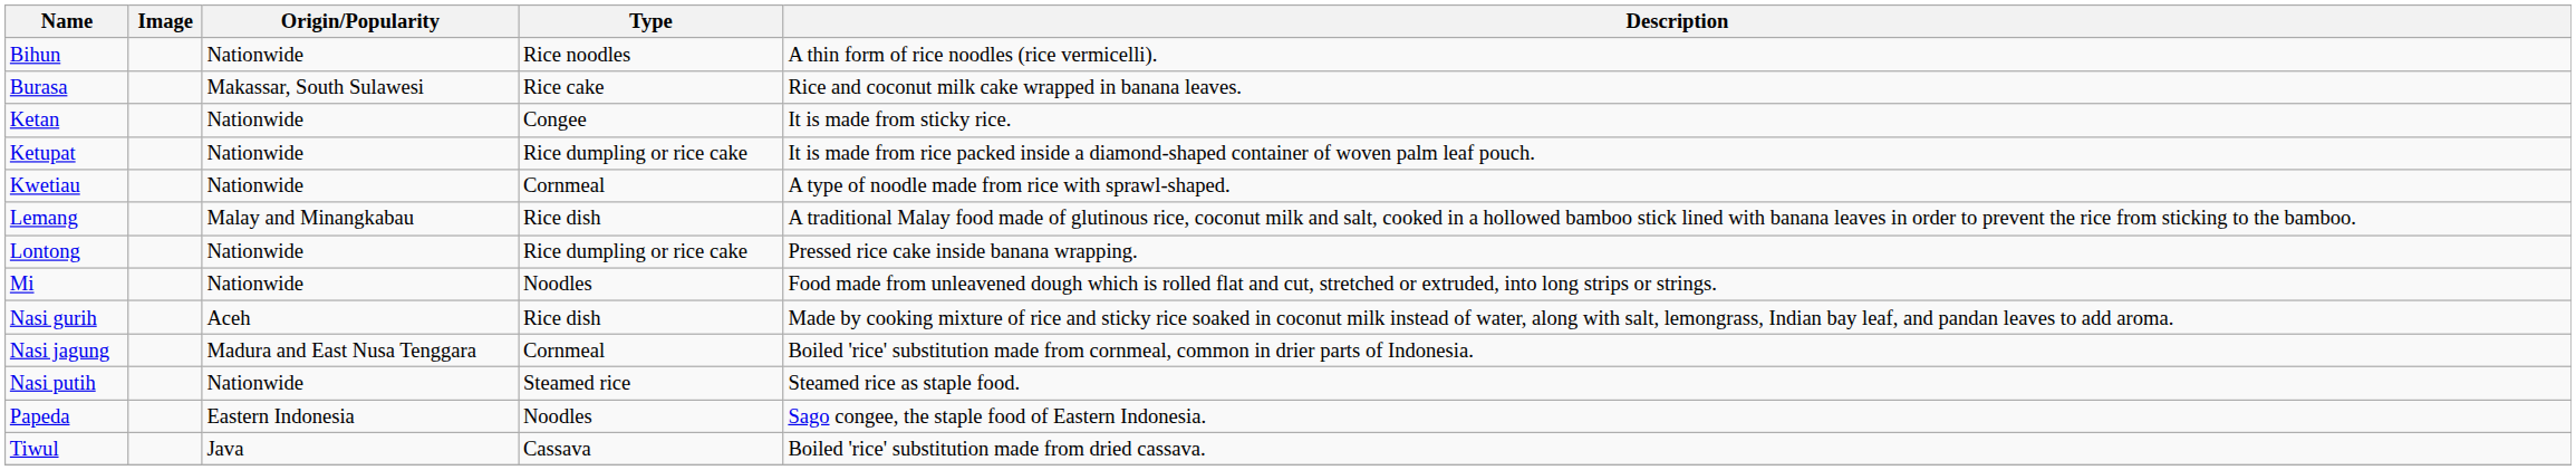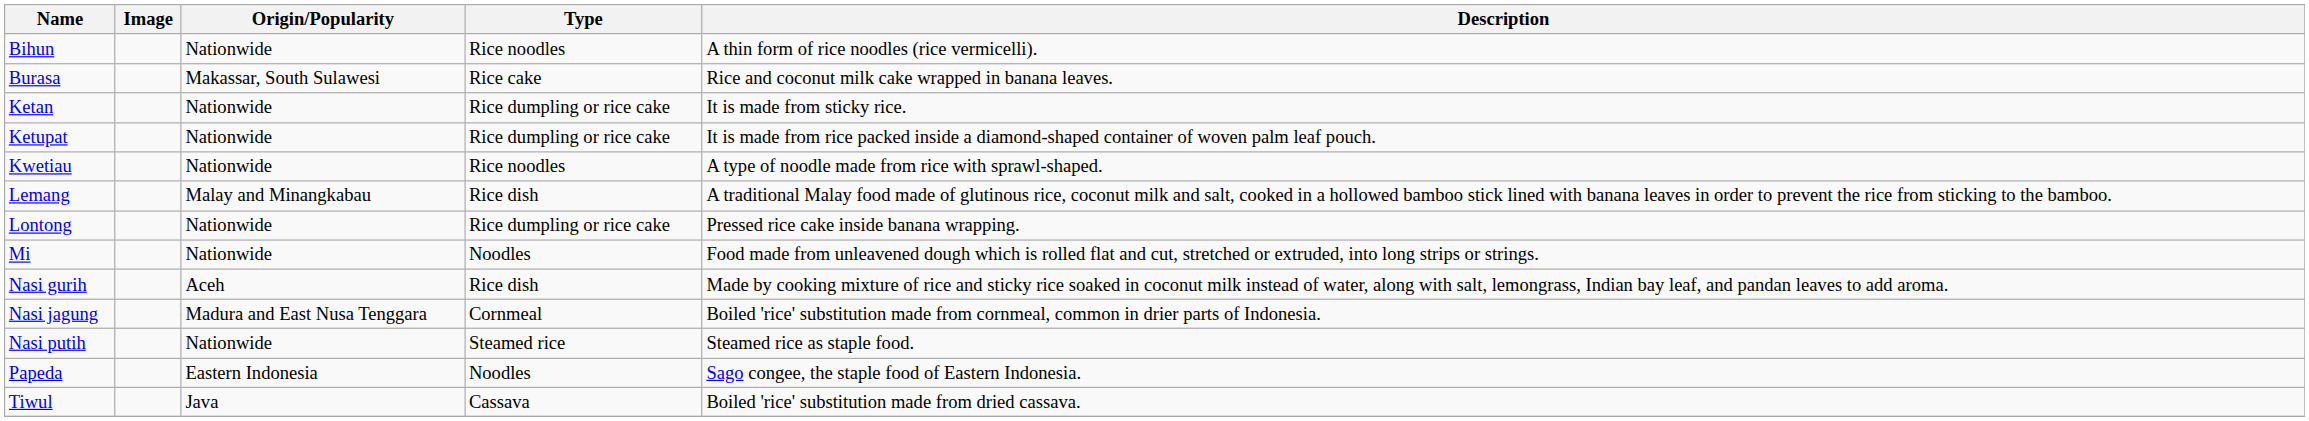 <table class="wikitable sortable sticky-header" width="100%">
 <tr>
 <th>Name</th>
 <th>Image</th>
 <th>Origin/Popularity</th>
 <th>Type</th>
 <th>Description</th>
 </tr>
 <tr>
 <td><a href='#'>Bihun</a></td>
 <td></td>
 <td>Nationwide</td>
 <td>Rice noodles</td>
 <td>A thin form of rice noodles (rice vermicelli).</td>
 </tr>
 <tr>
 <td><a href='#'>Burasa</a></td>
 <td></td>
 <td>Makassar, South Sulawesi</td>
 <td>Rice cake</td>
 <td>Rice and coconut milk cake wrapped in banana leaves.</td>
 </tr>
 <tr>
 <td><a href='#'>Ketan</a></td>
 <td></td>
 <td>Nationwide</td>
-<td>Congee</td>
+<td>Rice dumpling or rice cake</td>
 <td>It is made from sticky rice.</td>
 </tr>
 <tr>
 <td><a href='#'>Ketupat</a></td>
 <td></td>
 <td>Nationwide</td>
 <td>Rice dumpling or rice cake</td>
 <td>It is made from rice packed inside a diamond-shaped container of woven palm leaf pouch.</td>
 </tr>
 <tr>
 <td><a href='#'>Kwetiau</a></td>
 <td></td>
 <td>Nationwide</td>
-<td>Cornmeal</td>
+<td>Rice noodles</td>
 <td>A type of noodle made from rice with sprawl-shaped.</td>
 </tr>
 <tr>
 <td><a href='#'>Lemang</a></td>
 <td></td>
 <td>Malay and Minangkabau</td>
 <td>Rice dish</td>
 <td>A traditional Malay food made of glutinous rice, coconut milk and salt, cooked in a hollowed bamboo stick lined with banana leaves in order to prevent the rice from sticking to the bamboo.</td>
 </tr>
 <tr>
 <td><a href='#'>Lontong</a></td>
 <td></td>
 <td>Nationwide</td>
 <td>Rice dumpling or rice cake</td>
 <td>Pressed rice cake inside banana wrapping.</td>
 </tr>
 <tr>
 <td><a href='#'>Mi</a></td>
 <td></td>
 <td>Nationwide</td>
 <td>Noodles</td>
 <td>Food made from unleavened dough which is rolled flat and cut, stretched or extruded, into long strips or strings.</td>
 </tr>
 <tr>
 <td><a href='#'>Nasi gurih</a></td>
 <td></td>
 <td>Aceh</td>
 <td>Rice dish</td>
 <td>Made by cooking mixture of rice and sticky rice soaked in coconut milk instead of water, along with salt, lemongrass, Indian bay leaf, and pandan leaves to add aroma.</td>
 </tr>
 <tr>
 <td><a href='#'>Nasi jagung</a></td>
 <td></td>
 <td>Madura and East Nusa Tenggara</td>
 <td>Cornmeal</td>
 <td>Boiled 'rice' substitution made from cornmeal, common in drier parts of Indonesia.</td>
 </tr>
 <tr>
 <td><a href='#'>Nasi putih</a></td>
 <td></td>
 <td>Nationwide</td>
 <td>Steamed rice</td>
 <td>Steamed rice as staple food.</td>
 </tr>
 <tr>
 <td><a href='#'>Papeda</a></td>
 <td></td>
 <td>Eastern Indonesia</td>
 <td>Noodles</td>
 <td><a href='#'>Sago</a> congee, the staple food of Eastern Indonesia.</td>
 </tr>
 <tr>
 <td><a href='#'>Tiwul</a></td>
 <td></td>
 <td>Java</td>
 <td>Cassava</td>
 <td>Boiled 'rice' substitution made from dried cassava.</td>
 </tr>
 <tr>
 </tr>
 </table>
